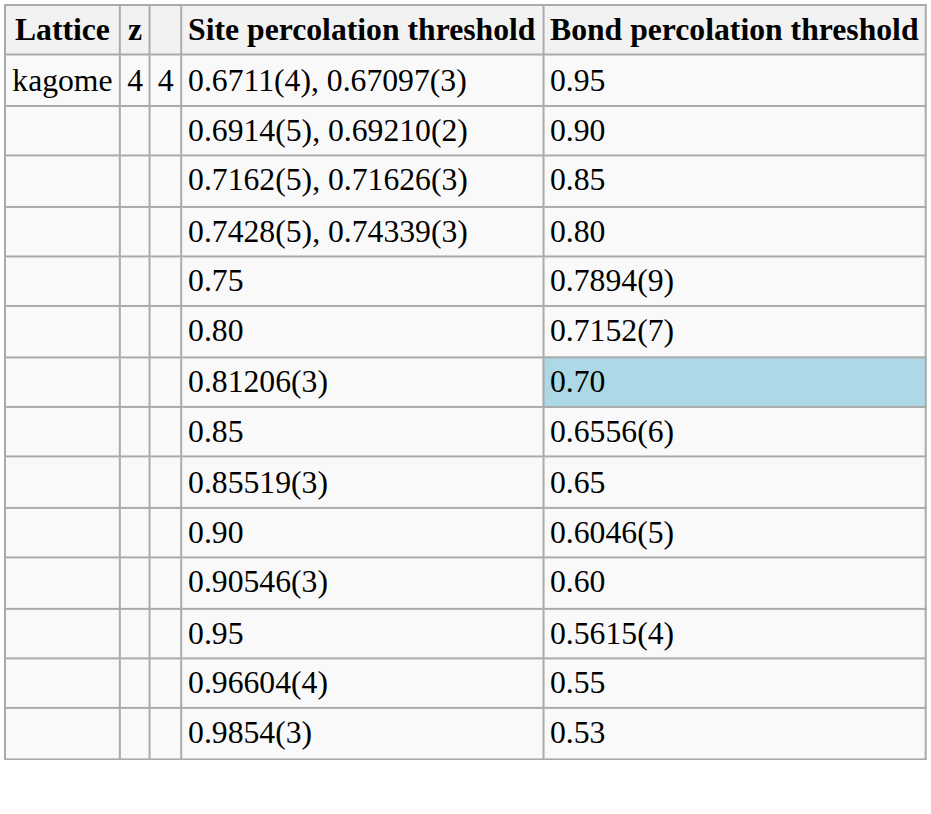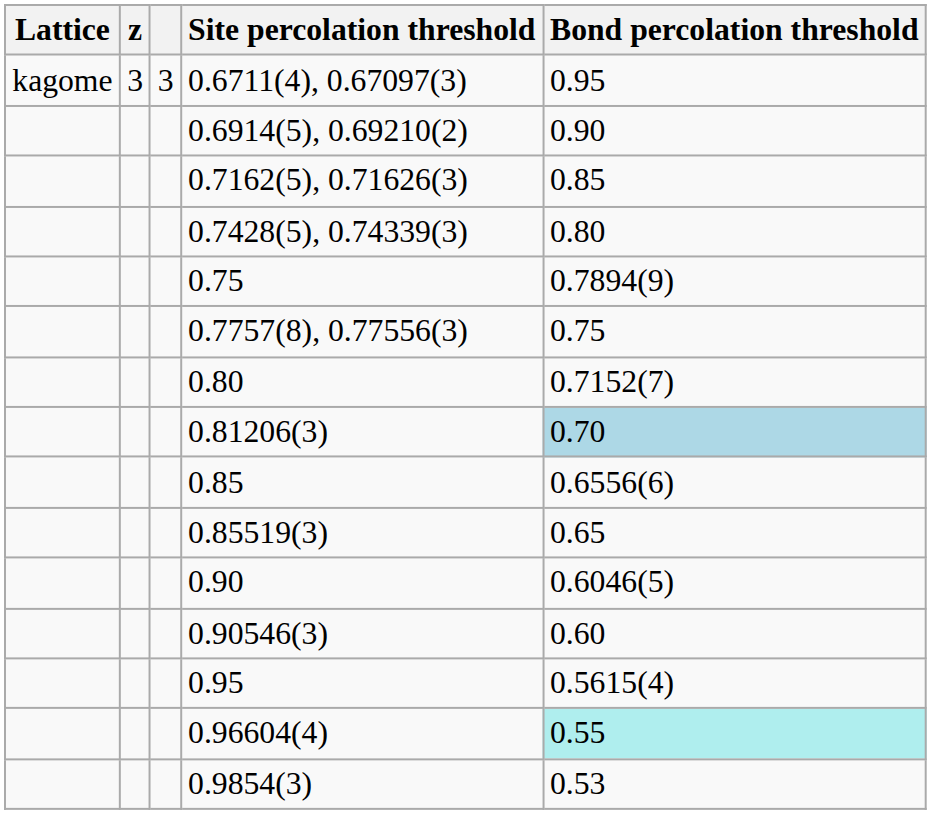 <table class="wikitable">
 <tr>
 <th>Lattice</th>
 <th>z</th>
 <th></th>
 <th>Site percolation threshold</th>
 <th>Bond percolation threshold</th>
 </tr>
 <tr>
 <td>kagome</td>
-<td>4</td>
-<td>4</td>
+<td>3</td>
+<td>3</td>
 <td>0.6711(4), 0.67097(3)</td>
 <td>0.95</td>
 </tr>
 <tr>
 <td></td>
 <td></td>
 <td></td>
 <td>0.6914(5),  0.69210(2)</td>
 <td>0.90</td>
 </tr>
 <tr>
 <td></td>
 <td></td>
 <td></td>
 <td>0.7162(5), 0.71626(3)</td>
 <td>0.85</td>
 </tr>
 <tr>
 <td></td>
 <td></td>
 <td></td>
 <td>0.7428(5), 0.74339(3)</td>
 <td>0.80</td>
 </tr>
 <tr>
 <td></td>
 <td></td>
 <td></td>
 <td>0.75</td>
 <td>0.7894(9)</td>
+</tr>
+<tr>
+<td></td>
+<td></td>
+<td></td>
+<td>0.7757(8), 0.77556(3)</td>
+<td>0.75</td>
 </tr>
 <tr>
 <td></td>
 <td></td>
 <td></td>
 <td>0.80</td>
 <td>0.7152(7)</td>
 </tr>
 <tr>
 <td></td>
 <td></td>
 <td></td>
 <td>0.81206(3)</td>
 <td style="background: lightblue;">0.70</td>
 </tr>
 <tr>
 <td></td>
 <td></td>
 <td></td>
 <td>0.85</td>
 <td>0.6556(6)</td>
 </tr>
 <tr>
 <td></td>
 <td></td>
 <td></td>
 <td>0.85519(3)</td>
 <td>0.65</td>
 </tr>
 <tr>
 <td></td>
 <td></td>
 <td></td>
 <td>0.90</td>
 <td>0.6046(5)</td>
 </tr>
 <tr>
 <td></td>
 <td></td>
 <td></td>
 <td>0.90546(3)</td>
 <td>0.60</td>
 </tr>
 <tr>
 <td></td>
 <td></td>
 <td></td>
 <td>0.95</td>
 <td>0.5615(4)</td>
 </tr>
 <tr>
 <td></td>
 <td></td>
 <td></td>
 <td>0.96604(4)</td>
-<td>0.55</td>
+<td style="background: paleturquoise;">0.55</td>
 </tr>
 <tr>
 <td></td>
 <td></td>
 <td></td>
 <td>0.9854(3)</td>
 <td>0.53</td>
 </tr>
 </table>
